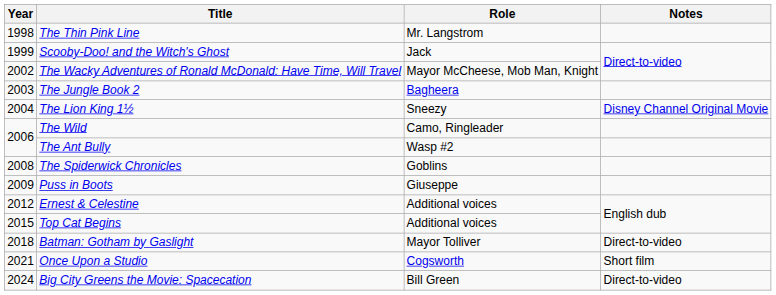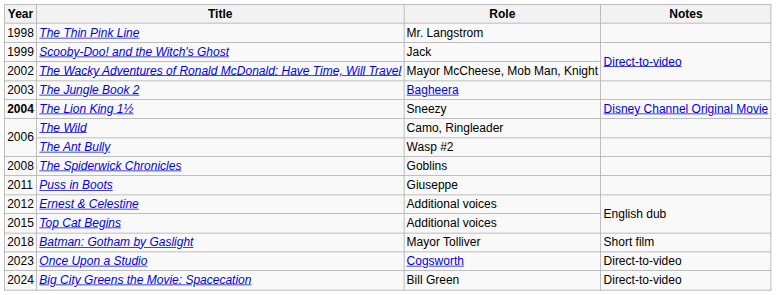 <table class="wikitable sortable">
 <tr>
 <th>Year</th>
 <th>Title</th>
 <th>Role</th>
 <th>Notes</th>
 </tr>
 <tr>
 <td>1998</td>
 <td><em><a href='#'>The Thin Pink Line</a></em></td>
 <td>Mr. Langstrom</td>
 <td></td>
 </tr>
 <tr>
 <td>1999</td>
 <td><em><a href='#'>Scooby-Doo! and the Witch's Ghost</a></em></td>
 <td>Jack</td>
 <td rowspan="2"><a href='#'>Direct-to-video</a></td>
 </tr>
 <tr>
 <td>2002</td>
 <td><em><a href='#'>The Wacky Adventures of Ronald McDonald: Have Time, Will Travel</a></em></td>
 <td>Mayor McCheese, Mob Man, Knight</td>
 </tr>
 <tr>
 <td>2003</td>
 <td><em><a href='#'>The Jungle Book 2</a></em></td>
 <td><a href='#'>Bagheera</a></td>
 <td></td>
 </tr>
 <tr>
-<td>2004</td>
+<td><strong>2004</strong></td>
 <td><em><a href='#'>The Lion King 1½</a></em></td>
 <td>Sneezy</td>
 <td><a href='#'>Disney Channel Original Movie</a></td>
 </tr>
 <tr>
 <td rowspan=2>2006</td>
 <td><em><a href='#'>The Wild</a></em></td>
 <td>Camo, Ringleader</td>
 <td></td>
 </tr>
 <tr>
 <td><em><a href='#'>The Ant Bully</a></em></td>
 <td>Wasp #2</td>
 <td></td>
 </tr>
 <tr>
 <td>2008</td>
 <td><em><a href='#'>The Spiderwick Chronicles</a></em></td>
 <td>Goblins</td>
 <td></td>
 </tr>
 <tr>
-<td>2009</td>
+<td>2011</td>
 <td><em><a href='#'>Puss in Boots</a></em></td>
 <td>Giuseppe</td>
 <td></td>
 </tr>
 <tr>
 <td>2012</td>
 <td><em><a href='#'>Ernest & Celestine</a></em></td>
 <td>Additional voices</td>
 <td rowspan="2">English dub</td>
 </tr>
 <tr>
 <td>2015</td>
 <td><em><a href='#'>Top Cat Begins</a></em></td>
 <td>Additional voices</td>
 </tr>
 <tr>
 <td>2018</td>
 <td><em><a href='#'>Batman: Gotham by Gaslight</a></em></td>
 <td>Mayor Tolliver</td>
-<td>Direct-to-video</td>
+<td>Short film</td>
 </tr>
 <tr>
-<td>2021</td>
+<td>2023</td>
 <td><em><a href='#'>Once Upon a Studio</a></em></td>
 <td><a href='#'>Cogsworth</a></td>
-<td>Short film</td>
+<td>Direct-to-video</td>
 </tr>
 <tr>
 <td>2024</td>
 <td><em><a href='#'>Big City Greens the Movie: Spacecation</a></em></td>
 <td>Bill Green</td>
 <td>Direct-to-video</td>
 </tr>
 </table>
